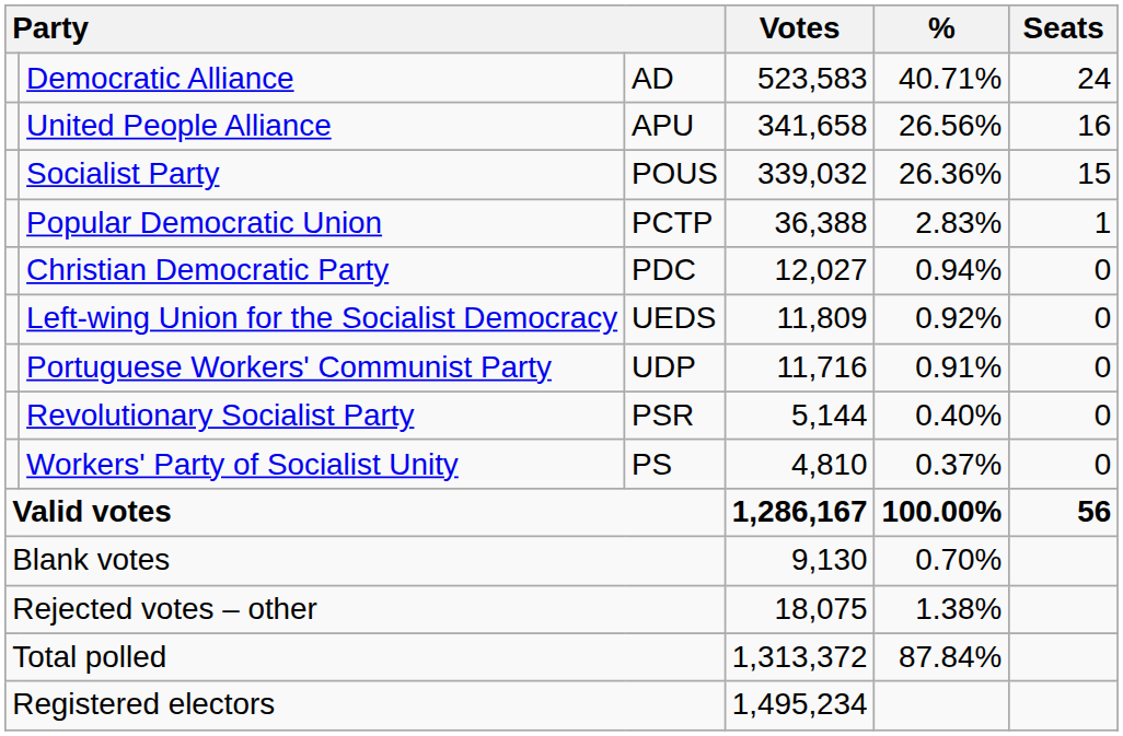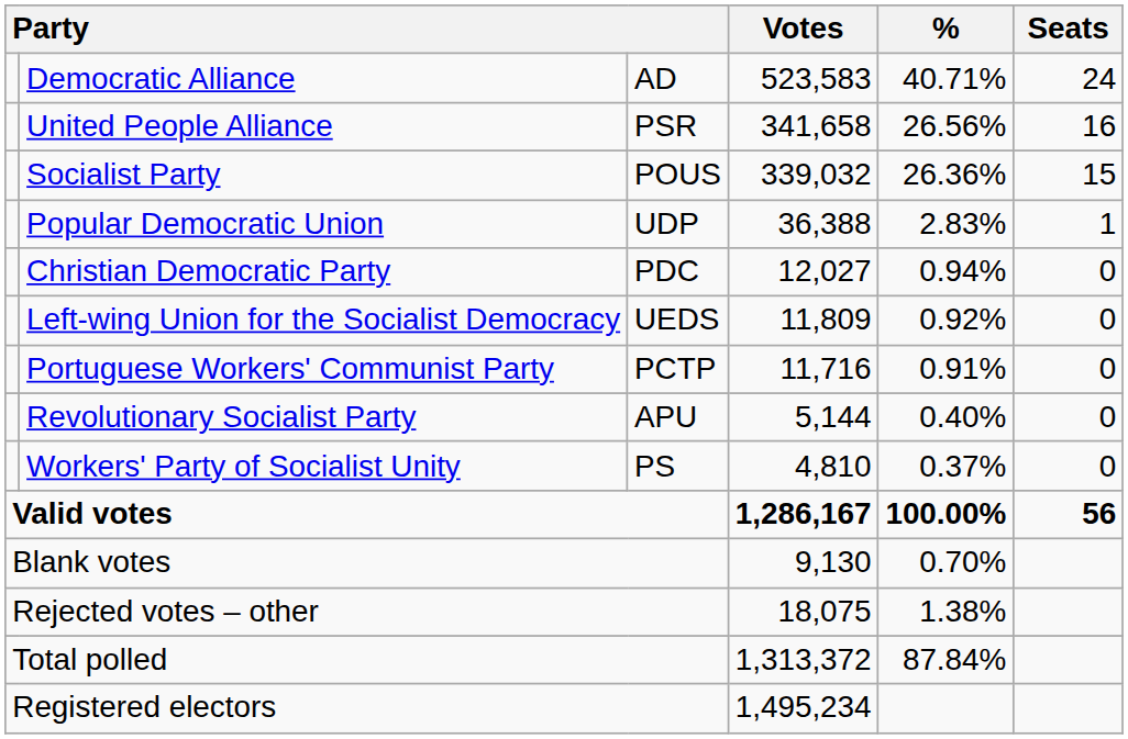 <table class="wikitable" border="1" style="text-align:right;">
 <tr>
 <th style="text-align:left;" colspan=3>Party</th>
 <th align=center width="50">Votes</th>
 <th align=center width="50">%</th>
 <th align=center width="50">Seats</th>
 </tr>
 <tr>
 <td></td>
 <td align=left><a href='#'>Democratic Alliance</a></td>
 <td align=left>AD</td>
 <td>523,583</td>
 <td>40.71%</td>
 <td>24</td>
 </tr>
 <tr>
 <td></td>
 <td align=left><a href='#'>United People Alliance</a></td>
-<td align=left>APU</td>
+<td align=left>PSR</td>
 <td>341,658</td>
 <td>26.56%</td>
 <td>16</td>
 </tr>
 <tr>
 <td></td>
 <td align=left><a href='#'>Socialist Party</a></td>
 <td align=left>POUS</td>
 <td>339,032</td>
 <td>26.36%</td>
 <td>15</td>
 </tr>
 <tr>
 <td></td>
 <td align=left><a href='#'>Popular Democratic Union</a></td>
-<td align=left>PCTP</td>
+<td align=left>UDP</td>
 <td>36,388</td>
 <td>2.83%</td>
 <td>1</td>
 </tr>
 <tr>
 <td></td>
 <td align=left style="white-space: nowrap;"><a href='#'>Christian Democratic Party</a></td>
 <td align=left>PDC</td>
 <td>12,027</td>
 <td>0.94%</td>
 <td>0</td>
 </tr>
 <tr>
 <td></td>
 <td align=left><a href='#'>Left-wing Union for the Socialist Democracy</a></td>
 <td align=left>UEDS</td>
 <td>11,809</td>
 <td>0.92%</td>
 <td>0</td>
 </tr>
 <tr>
 <td></td>
 <td align=left><a href='#'>Portuguese Workers' Communist Party</a></td>
-<td align=left>UDP</td>
+<td align=left>PCTP</td>
 <td>11,716</td>
 <td>0.91%</td>
 <td>0</td>
 </tr>
 <tr>
 <td></td>
 <td align=left><a href='#'>Revolutionary Socialist Party</a></td>
-<td align=left>PSR</td>
+<td align=left>APU</td>
 <td>5,144</td>
 <td>0.40%</td>
 <td>0</td>
 </tr>
 <tr>
 <td></td>
 <td align=left><a href='#'>Workers' Party of Socialist Unity</a></td>
 <td align=left>PS</td>
 <td>4,810</td>
 <td>0.37%</td>
 <td>0</td>
 </tr>
 <tr style="font-weight:bold">
 <td align=left colspan=3>Valid votes</td>
 <td>1,286,167</td>
 <td>100.00%</td>
 <td>56</td>
 </tr>
 <tr>
 <td align=left colspan=3>Blank votes</td>
 <td>9,130</td>
 <td>0.70%</td>
 <td></td>
 </tr>
 <tr>
 <td align=left colspan=3>Rejected votes – other</td>
 <td>18,075</td>
 <td>1.38%</td>
 <td></td>
 </tr>
 <tr>
 <td align=left colspan=3>Total polled</td>
 <td>1,313,372</td>
 <td>87.84%</td>
 <td></td>
 </tr>
 <tr>
 <td align=left colspan=3>Registered electors</td>
 <td>1,495,234</td>
 <td></td>
 <td></td>
 </tr>
 </table>
